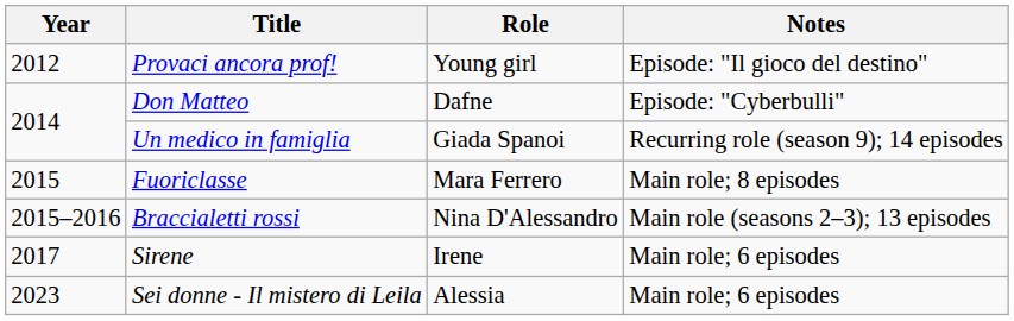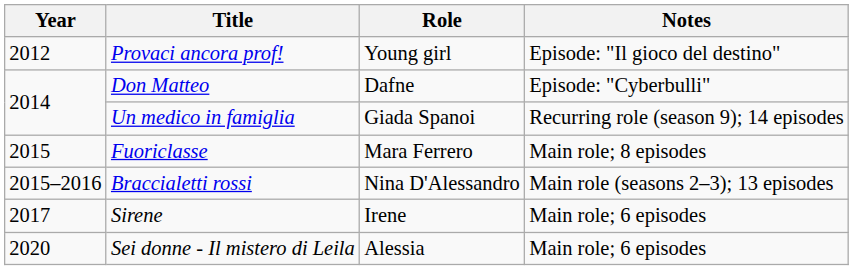 <table class="wikitable">
 <tr>
 <th>Year</th>
 <th>Title</th>
 <th>Role</th>
 <th>Notes</th>
 </tr>
 <tr>
 <td>2012</td>
 <td><em><a href='#'>Provaci ancora prof!</a></em></td>
 <td>Young girl</td>
 <td>Episode: "Il gioco del destino"</td>
 </tr>
 <tr>
 <td rowspan="2">2014</td>
 <td><em><a href='#'>Don Matteo</a></em></td>
 <td>Dafne</td>
 <td>Episode: "Cyberbulli"</td>
 </tr>
 <tr>
 <td><em><a href='#'>Un medico in famiglia</a></em></td>
 <td>Giada Spanoi</td>
 <td>Recurring role (season 9); 14 episodes</td>
 </tr>
 <tr>
 <td>2015</td>
 <td><em><a href='#'>Fuoriclasse</a></em></td>
 <td>Mara Ferrero</td>
 <td>Main role; 8 episodes</td>
 </tr>
 <tr>
 <td>2015–2016</td>
 <td><em><a href='#'>Braccialetti rossi</a></em></td>
 <td>Nina D'Alessandro</td>
 <td>Main role (seasons 2–3); 13 episodes</td>
 </tr>
 <tr>
 <td>2017</td>
 <td><em>Sirene</em></td>
 <td>Irene</td>
 <td>Main role; 6 episodes</td>
 </tr>
 <tr>
-<td>2023</td>
+<td>2020</td>
 <td><em>Sei donne - Il mistero di Leila</em></td>
 <td>Alessia</td>
 <td>Main role; 6 episodes</td>
 </tr>
 </table>
